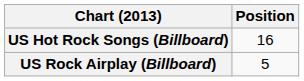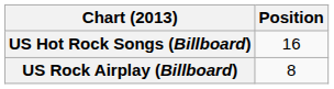 <table class="wikitable sortable plainrowheaders" style="text-align:center">
 <tr>
 <th>Chart (2013)</th>
 <th>Position</th>
 </tr>
 <tr>
 <th scope="row">US Hot Rock Songs (<em>Billboard</em>)</th>
 <td style="text-align:center;">16</td>
 </tr>
 <tr>
 <th scope="row">US Rock Airplay (<em>Billboard</em>)</th>
-<td style="text-align:center;">5</td>
+<td style="text-align:center;">8</td>
 </tr>
 </table>
